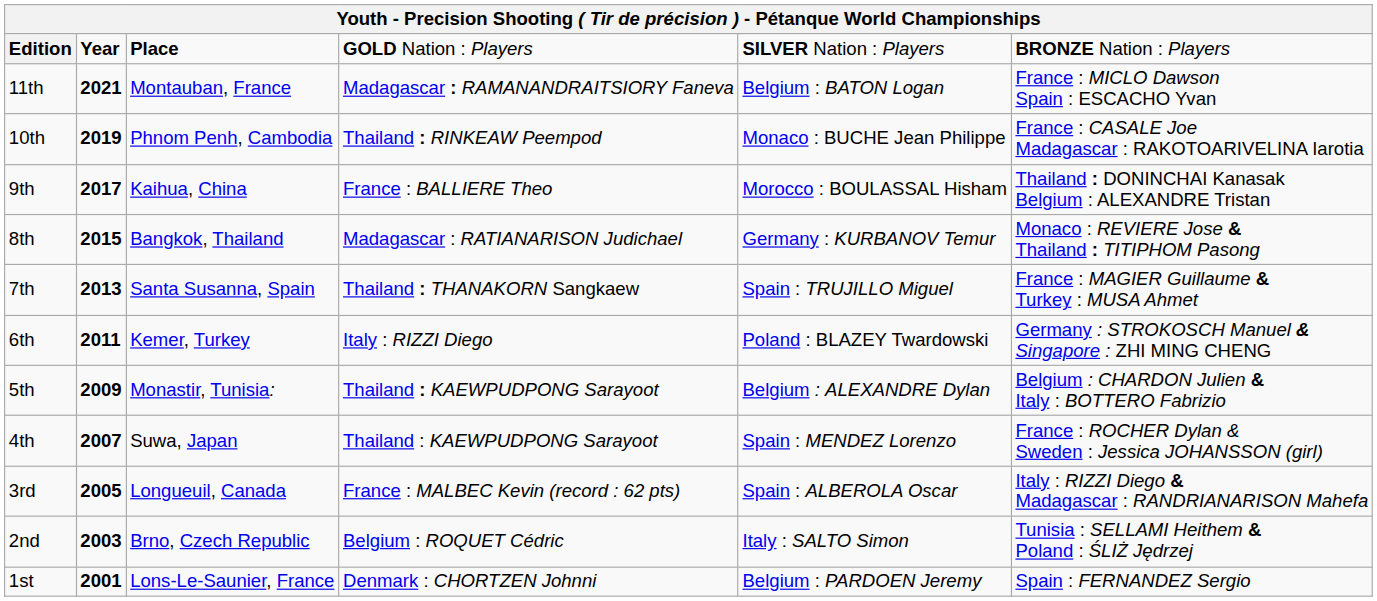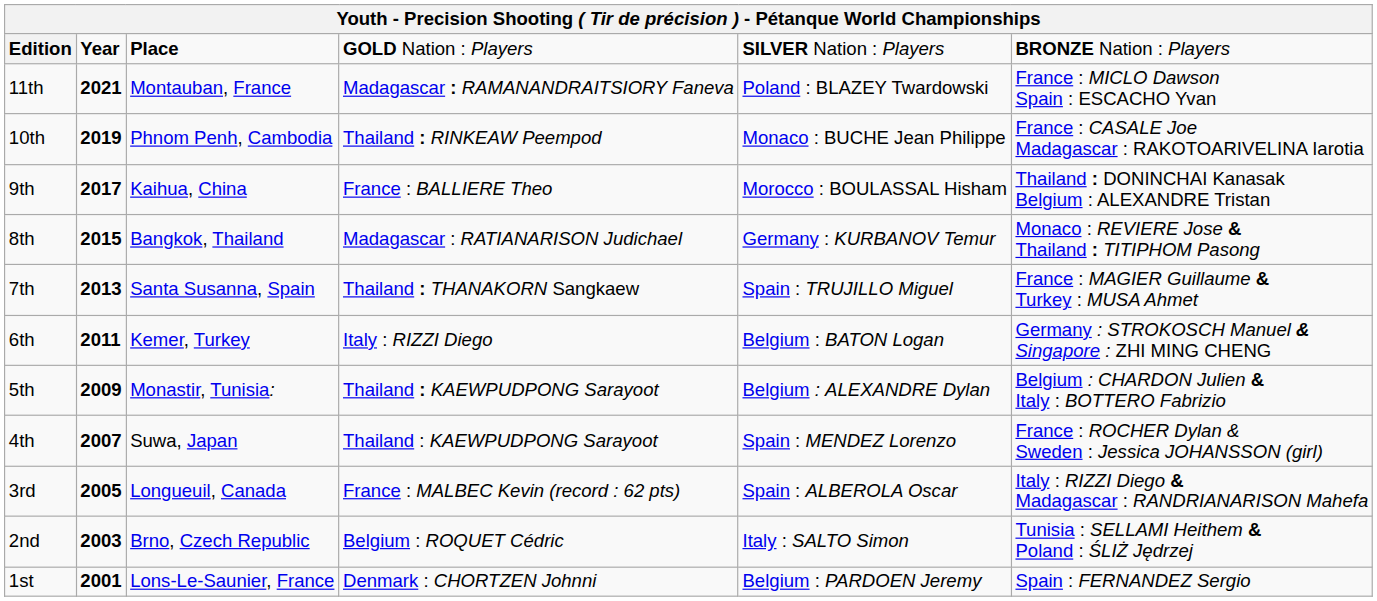 <table class="wikitable">
 <tr>
 <th colspan="6"><strong>Youth</strong> - Precision Shooting <em>( Tir de précision )</em> - Pétanque World Championships</th>
 </tr>
 <tr>
 <th>Edition</th>
 <td><strong>Year</strong></td>
 <td><strong>Place</strong></td>
 <td> <strong>GOLD</strong>  Nation : <em>Players</em></td>
 <td> <strong>SILVER</strong>  Nation : <em>Players</em></td>
 <td> <strong>BRONZE</strong>   Nation : <em>Players</em></td>
 </tr>
 <tr>
 <td>11th</td>
 <td><strong>2021</strong></td>
 <td> <a href='#'>Montauban</a>, <a href='#'>France</a></td>
 <td> <a href='#'>Madagascar</a> <strong>:</strong> <em>RAMANANDRAITSIORY Faneva</em></td>
-<td> <a href='#'>Belgium</a> : <em>BATON Logan</em></td>
+<td> <a href='#'>Poland</a> : BLAZEY Twardowski</td>
 <td> <a href='#'>France</a> : <em>MICLO Dawson</em><br> <a href='#'>Spain</a> : ESCACHO Yvan</td>
 </tr>
 <tr>
 <td>10th</td>
 <td><strong>2019</strong></td>
 <td> <a href='#'>Phnom Penh</a>, <a href='#'>Cambodia</a></td>
 <td> <a href='#'>Thailand</a> <strong>:</strong> <em>RINKEAW Peempod</em></td>
 <td> <a href='#'>Monaco</a> : BUCHE Jean Philippe</td>
 <td> <a href='#'>France</a> : <em>CASALE Joe</em><br> <a href='#'>Madagascar</a> : RAKOTOARIVELINA Iarotia</td>
 </tr>
 <tr>
 <td>9th</td>
 <td><strong>2017</strong></td>
 <td> <a href='#'>Kaihua</a>, <a href='#'>China</a></td>
 <td> <a href='#'>France</a> : <em>BALLIERE Theo</em></td>
 <td> <a href='#'>Morocco</a> : BOULASSAL Hisham</td>
 <td> <a href='#'>Thailand</a> <strong>:</strong> DONINCHAI Kanasak<br> <a href='#'>Belgium</a> : ALEXANDRE Tristan</td>
 </tr>
 <tr>
 <td>8th</td>
 <td><strong>2015</strong></td>
 <td> <a href='#'>Bangkok</a>, <a href='#'>Thailand</a></td>
 <td> <a href='#'>Madagascar</a> : <em>RATIANARISON Judichael</em></td>
 <td> <a href='#'>Germany</a> : <em>KURBANOV Temur</em></td>
 <td> <a href='#'>Monaco</a> : <em>REVIERE Jose</em> <strong>&</strong><br> <a href='#'>Thailand</a> <strong>:</strong> <em>TITIPHOM Pasong</em></td>
 </tr>
 <tr>
 <td>7th</td>
 <td><strong>2013</strong></td>
 <td> <a href='#'>Santa Susanna</a>, <a href='#'>Spain</a></td>
 <td> <a href='#'>Thailand</a> <strong>:</strong> <em>THANAKORN</em>  Sangkaew</td>
 <td> <a href='#'>Spain</a> : <em>TRUJILLO Miguel</em></td>
 <td> <a href='#'>France</a> : <em>MAGIER Guillaume</em> <strong>&</strong><br>  <a href='#'>Turkey</a> : <em>MUSA Ahmet</em></td>
 </tr>
 <tr>
 <td>6th</td>
 <td><strong>2011</strong></td>
 <td> <a href='#'>Kemer</a>, <a href='#'>Turkey</a></td>
 <td> <a href='#'>Italy</a> : <em>RIZZI Diego</em></td>
-<td> <a href='#'>Poland</a> : BLAZEY Twardowski</td>
+<td> <a href='#'>Belgium</a> : <em>BATON Logan</em></td>
 <td> <a href='#'>Germany</a><em> :</em>  <em>STROKOSCH Manuel</em> <strong><em>&</em></strong><br> <em><a href='#'>Singapore</a> :</em> ZHI MING CHENG</td>
 </tr>
 <tr>
 <td>5th</td>
 <td><strong>2009</strong></td>
 <td> <a href='#'>Monastir</a>, <a href='#'>Tunisia</a><em>:</em></td>
 <td> <a href='#'>Thailand</a> <strong>:</strong> <em>KAEWPUDPONG Sarayoot</em></td>
 <td> <a href='#'>Belgium</a> <em>:</em> <em>ALEXANDRE Dylan</em></td>
 <td> <a href='#'>Belgium</a> <em>:</em> <em>CHARDON  Julien</em>  <strong>&</strong><br> <a href='#'>Italy</a> : <em>BOTTERO Fabrizio</em></td>
 </tr>
 <tr>
 <td>4th</td>
 <td><strong>2007</strong></td>
 <td>Suwa, <a href='#'>Japan</a></td>
 <td> <a href='#'>Thailand</a> : <em>KAEWPUDPONG Sarayoot</em></td>
 <td> <a href='#'>Spain</a> : <em>MENDEZ Lorenzo</em></td>
 <td> <a href='#'>France</a> : <em>ROCHER Dylan &</em><br> <a href='#'>Sweden</a> : <em>Jessica JOHANSSON (girl)</em></td>
 </tr>
 <tr>
 <td>3rd</td>
 <td><strong>2005</strong></td>
 <td> <a href='#'>Longueuil</a>, <a href='#'>Canada</a></td>
 <td> <a href='#'>France</a> : <em>MALBEC Kevin (record : 62 pts)</em></td>
 <td> <a href='#'>Spain</a> : <em>ALBEROLA Oscar</em></td>
 <td> <a href='#'>Italy</a> : <em>RIZZI Diego</em> <strong>&</strong><br> <a href='#'>Madagascar</a> :  <em>RANDRIANARISON Mahefa</em></td>
 </tr>
 <tr>
 <td>2nd</td>
 <td><strong>2003</strong></td>
 <td> <a href='#'>Brno</a>, <a href='#'>Czech Republic</a></td>
 <td> <a href='#'>Belgium</a> : <em>ROQUET Cédric</em></td>
 <td> <a href='#'>Italy</a> : <em>SALTO Simon</em></td>
 <td>  <a href='#'>Tunisia</a> :  <em>SELLAMI Heithem</em> <strong>&</strong><br> <a href='#'>Poland</a> : <em>ŚLIŻ Jędrzej</em></td>
 </tr>
 <tr>
 <td>1st</td>
 <td><strong>2001</strong></td>
 <td> <a href='#'>Lons-Le-Saunier</a>, <a href='#'>France</a></td>
 <td> <a href='#'>Denmark</a> : <em>CHORTZEN Johnni</em></td>
 <td> <a href='#'>Belgium</a> : <em>PARDOEN Jeremy</em></td>
 <td> <a href='#'>Spain</a> : <em>FERNANDEZ Sergio</em></td>
 </tr>
 </table>
